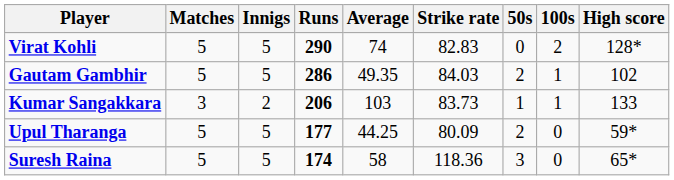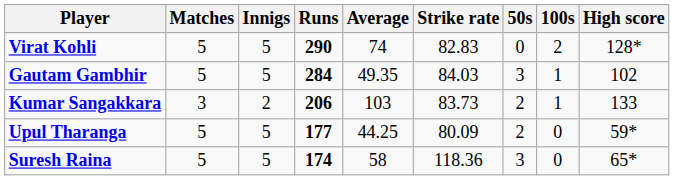 <table class="wikitable" style="text-align:center">
 <tr>
 <th scope="col">Player</th>
 <th scope="col">Matches</th>
 <th scope="col">Innigs</th>
 <th scope="col">Runs</th>
 <th scope="col">Average</th>
 <th scope="col">Strike rate</th>
 <th scope="col">50s</th>
 <th scope="col">100s</th>
 <th scope="col">High score</th>
 </tr>
 <tr>
 <td align="left"><strong> <a href='#'>Virat Kohli</a></strong></td>
 <td>5</td>
 <td>5</td>
 <td><strong>290</strong></td>
 <td>74</td>
 <td>82.83</td>
 <td>0</td>
 <td>2</td>
 <td>128*</td>
 </tr>
 <tr>
 <td align="left"><strong> <a href='#'>Gautam Gambhir</a></strong></td>
 <td>5</td>
 <td>5</td>
-<td><strong>286</strong></td>
+<td><strong>284</strong></td>
 <td>49.35</td>
 <td>84.03</td>
-<td>2</td>
+<td>3</td>
 <td>1</td>
 <td>102</td>
 </tr>
 <tr>
 <td align="left"><strong> <a href='#'>Kumar Sangakkara</a></strong></td>
 <td>3</td>
 <td>2</td>
 <td><strong>206</strong></td>
 <td>103</td>
 <td>83.73</td>
-<td>1</td>
+<td>2</td>
 <td>1</td>
 <td>133</td>
 </tr>
 <tr>
 <td align="left"><strong> <a href='#'>Upul Tharanga</a></strong></td>
 <td>5</td>
 <td>5</td>
 <td><strong>177</strong></td>
 <td>44.25</td>
 <td>80.09</td>
 <td>2</td>
 <td>0</td>
 <td>59*</td>
 </tr>
 <tr>
 <td align="left"><strong> <a href='#'>Suresh Raina</a></strong></td>
 <td>5</td>
 <td>5</td>
 <td><strong>174</strong></td>
 <td>58</td>
 <td>118.36</td>
 <td>3</td>
 <td>0</td>
 <td>65*</td>
 </tr>
 </table>
